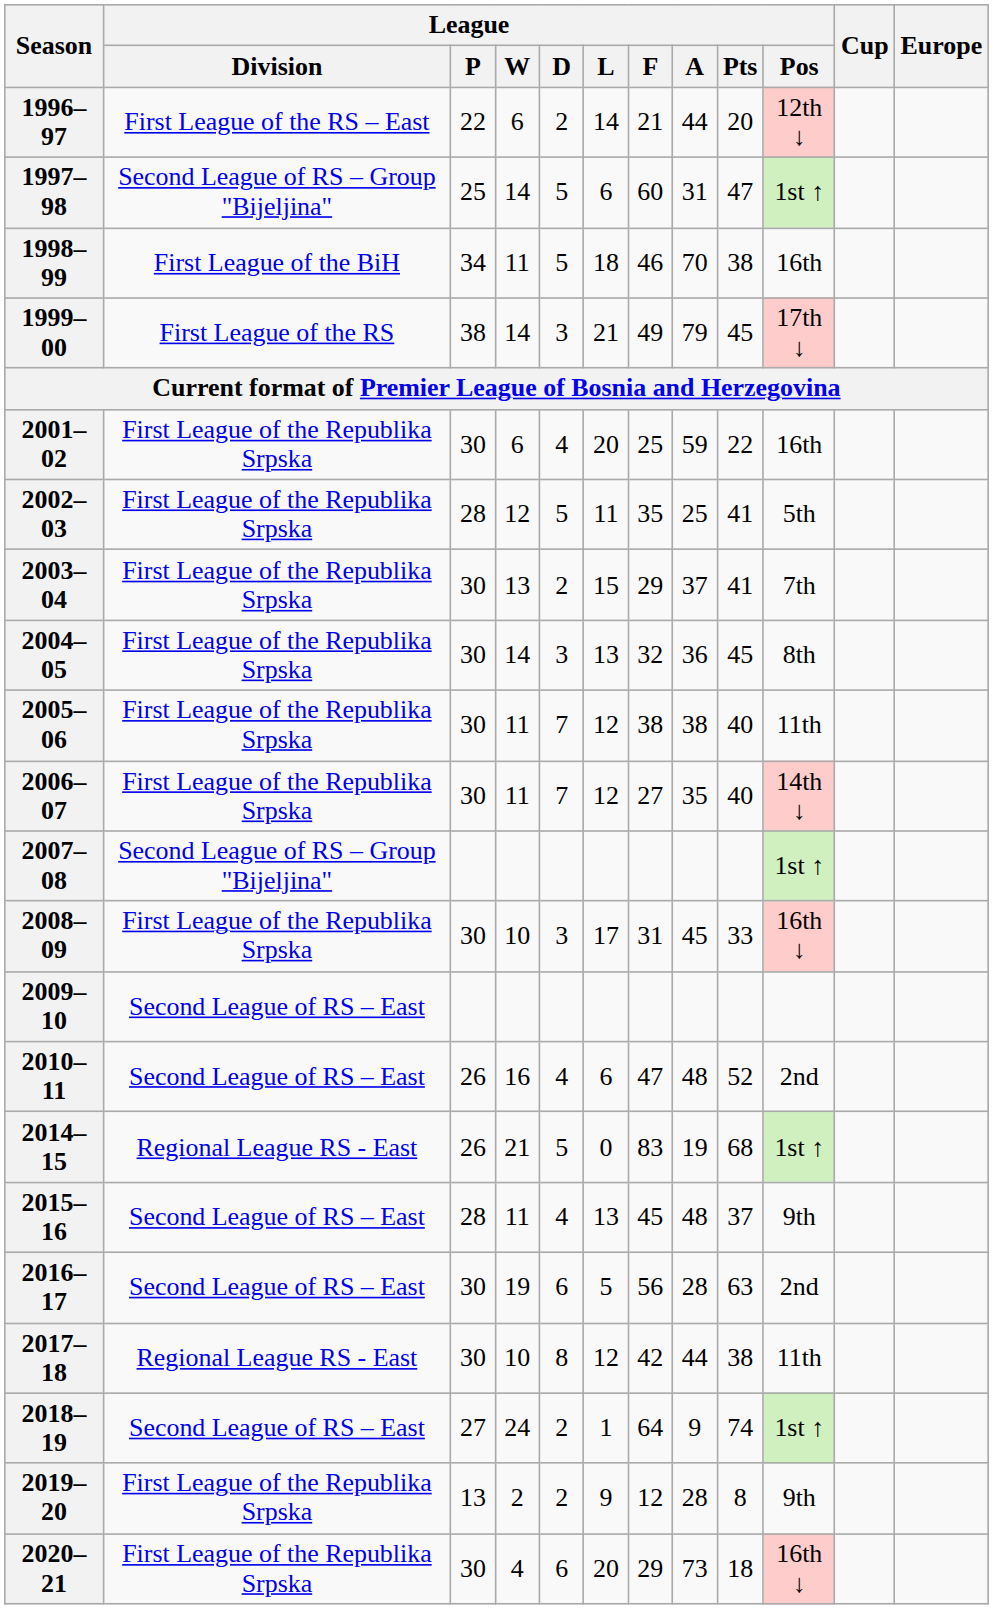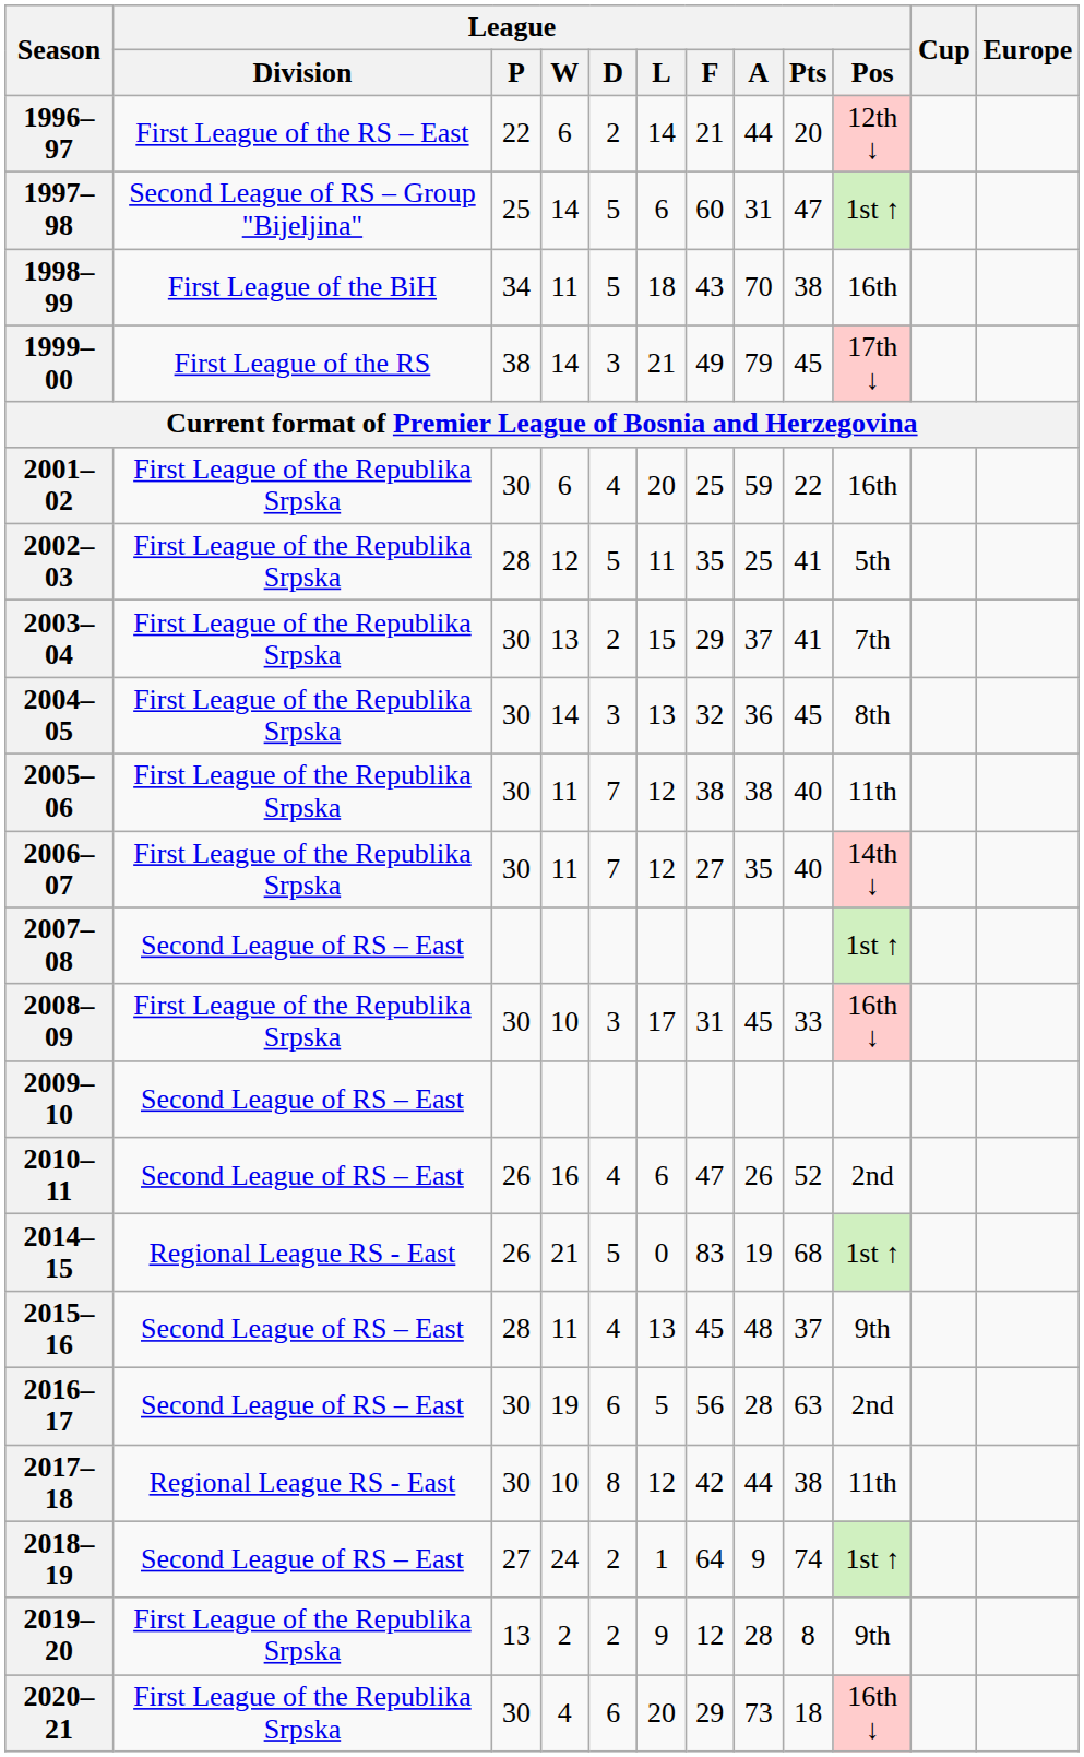 <table class="wikitable" style="text-align: center">
 <tr>
 <th rowspan="2">Season</th>
 <th colspan="9">League</th>
 <th rowspan="2">Cup</th>
 <th rowspan="2">Europe</th>
 </tr>
 <tr>
 <th>Division</th>
 <th width="20">P</th>
 <th width="20">W</th>
 <th width="20">D</th>
 <th width="20">L</th>
 <th width="20">F</th>
 <th width="20">A</th>
 <th width="20">Pts</th>
 <th>Pos</th>
 </tr>
 <tr>
 <th>1996–97</th>
 <td><a href='#'>First League of the RS – East</a></td>
 <td>22</td>
 <td>6</td>
 <td>2</td>
 <td>14</td>
 <td>21</td>
 <td>44</td>
 <td>20</td>
 <td bgcolor=#FFCCCC>12th ↓</td>
 <td></td>
 <td></td>
 </tr>
 <tr>
 <th>1997–98</th>
 <td><a href='#'>Second League of RS – Group "Bijeljina"</a></td>
 <td>25</td>
 <td>14</td>
 <td>5</td>
 <td>6</td>
 <td>60</td>
 <td>31</td>
 <td>47</td>
 <td bgcolor=#D0F0C0>1st ↑</td>
 <td></td>
 <td></td>
 </tr>
 <tr>
 <th>1998–99</th>
 <td><a href='#'>First League of the BiH</a></td>
 <td>34</td>
 <td>11</td>
 <td>5</td>
 <td>18</td>
-<td>46</td>
+<td>43</td>
 <td>70</td>
 <td>38</td>
 <td>16th</td>
 <td></td>
 <td></td>
 </tr>
 <tr>
 <th>1999–00</th>
 <td><a href='#'>First League of the RS</a></td>
 <td>38</td>
 <td>14</td>
 <td>3</td>
 <td>21</td>
 <td>49</td>
 <td>79</td>
 <td>45</td>
 <td bgcolor=#FFCCCC>17th ↓</td>
 <td></td>
 <td></td>
 </tr>
 <tr>
 <th colspan="15">Current format of <a href='#'>Premier League of Bosnia and Herzegovina</a></th>
 </tr>
 <tr>
 <th>2001–02</th>
 <td><a href='#'>First League of the Republika Srpska</a></td>
 <td>30</td>
 <td>6</td>
 <td>4</td>
 <td>20</td>
 <td>25</td>
 <td>59</td>
 <td>22</td>
 <td>16th</td>
 <td></td>
 <td></td>
 </tr>
 <tr>
 <th>2002–03</th>
 <td><a href='#'>First League of the Republika Srpska</a></td>
 <td>28</td>
 <td>12</td>
 <td>5</td>
 <td>11</td>
 <td>35</td>
 <td>25</td>
 <td>41</td>
 <td>5th</td>
 <td></td>
 <td></td>
 </tr>
 <tr>
 <th>2003–04</th>
 <td><a href='#'>First League of the Republika Srpska</a></td>
 <td>30</td>
 <td>13</td>
 <td>2</td>
 <td>15</td>
 <td>29</td>
 <td>37</td>
 <td>41</td>
 <td>7th</td>
 <td></td>
 <td></td>
 </tr>
 <tr>
 <th>2004–05</th>
 <td><a href='#'>First League of the Republika Srpska</a></td>
 <td>30</td>
 <td>14</td>
 <td>3</td>
 <td>13</td>
 <td>32</td>
 <td>36</td>
 <td>45</td>
 <td>8th</td>
 <td></td>
 <td></td>
 </tr>
 <tr>
 <th>2005–06</th>
 <td><a href='#'>First League of the Republika Srpska</a></td>
 <td>30</td>
 <td>11</td>
 <td>7</td>
 <td>12</td>
 <td>38</td>
 <td>38</td>
 <td>40</td>
 <td>11th</td>
 <td></td>
 <td></td>
 </tr>
 <tr>
 <th>2006–07</th>
 <td><a href='#'>First League of the Republika Srpska</a></td>
 <td>30</td>
 <td>11</td>
 <td>7</td>
 <td>12</td>
 <td>27</td>
 <td>35</td>
 <td>40</td>
 <td bgcolor=#FFCCCC>14th ↓</td>
 <td></td>
 <td></td>
 </tr>
 <tr>
 <th>2007–08</th>
-<td><a href='#'>Second League of RS – Group "Bijeljina"</a></td>
+<td><a href='#'>Second League of RS – East</a></td>
 <td></td>
 <td></td>
 <td></td>
 <td></td>
 <td></td>
 <td></td>
 <td></td>
 <td bgcolor=#D0F0C0>1st ↑</td>
 <td></td>
 <td></td>
 </tr>
 <tr>
 <th>2008–09</th>
 <td><a href='#'>First League of the Republika Srpska</a></td>
 <td>30</td>
 <td>10</td>
 <td>3</td>
 <td>17</td>
 <td>31</td>
 <td>45</td>
 <td>33</td>
 <td bgcolor=#FFCCCC>16th ↓</td>
 <td></td>
 <td></td>
 </tr>
 <tr>
 <th>2009–10</th>
 <td><a href='#'>Second League of RS – East</a></td>
 <td></td>
 <td></td>
 <td></td>
 <td></td>
 <td></td>
 <td></td>
 <td></td>
 <td></td>
 <td></td>
 <td></td>
 </tr>
 <tr>
 <th>2010–11</th>
 <td><a href='#'>Second League of RS – East</a></td>
 <td>26</td>
 <td>16</td>
 <td>4</td>
 <td>6</td>
 <td>47</td>
-<td>48</td>
+<td>26</td>
 <td>52</td>
 <td>2nd</td>
 <td></td>
 <td></td>
 </tr>
 <tr>
 <th>2014–15</th>
 <td><a href='#'>Regional League RS - East</a></td>
 <td>26</td>
 <td>21</td>
 <td>5</td>
 <td>0</td>
 <td>83</td>
 <td>19</td>
 <td>68</td>
 <td bgcolor=#D0F0C0>1st ↑</td>
 <td></td>
 <td></td>
 </tr>
 <tr>
 <th>2015–16</th>
 <td><a href='#'>Second League of RS – East</a></td>
 <td>28</td>
 <td>11</td>
 <td>4</td>
 <td>13</td>
 <td>45</td>
 <td>48</td>
 <td>37</td>
 <td>9th</td>
 <td></td>
 <td></td>
 </tr>
 <tr>
 <th>2016–17</th>
 <td><a href='#'>Second League of RS – East</a></td>
 <td>30</td>
 <td>19</td>
 <td>6</td>
 <td>5</td>
 <td>56</td>
 <td>28</td>
 <td>63</td>
 <td>2nd</td>
 <td></td>
 <td></td>
 </tr>
 <tr>
 <th>2017–18</th>
 <td><a href='#'>Regional League RS - East</a></td>
 <td>30</td>
 <td>10</td>
 <td>8</td>
 <td>12</td>
 <td>42</td>
 <td>44</td>
 <td>38</td>
 <td>11th</td>
 <td></td>
 <td></td>
 </tr>
 <tr>
 <th>2018–19</th>
 <td><a href='#'>Second League of RS – East</a></td>
 <td>27</td>
 <td>24</td>
 <td>2</td>
 <td>1</td>
 <td>64</td>
 <td>9</td>
 <td>74</td>
 <td bgcolor=#D0F0C0>1st ↑</td>
 <td></td>
 <td></td>
 </tr>
 <tr>
 <th>2019–20</th>
 <td><a href='#'>First League of the Republika Srpska</a></td>
 <td>13</td>
 <td>2</td>
 <td>2</td>
 <td>9</td>
 <td>12</td>
 <td>28</td>
 <td>8</td>
 <td>9th</td>
 <td></td>
 <td></td>
 </tr>
 <tr>
 <th>2020–21</th>
 <td><a href='#'>First League of the Republika Srpska</a></td>
 <td>30</td>
 <td>4</td>
 <td>6</td>
 <td>20</td>
 <td>29</td>
 <td>73</td>
 <td>18</td>
 <td bgcolor=#FFCCCC>16th ↓</td>
 <td></td>
 <td></td>
 </tr>
 </table>
